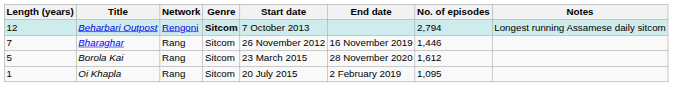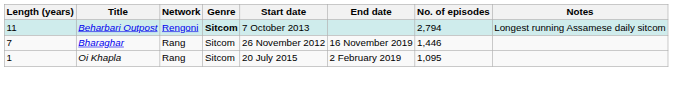 <table class="wikitable sortable" text-align:center;>
 <tr>
 <th>Length (years)</th>
 <th>Title</th>
 <th>Network</th>
 <th>Genre</th>
 <th>Start date</th>
 <th>End date</th>
 <th>No. of episodes</th>
 <th>Notes</th>
 </tr>
 <tr style="background:#cfecec">
-<td>12</td>
+<td>11</td>
 <td><em><a href='#'>Beharbari Outpost</a></em></td>
 <td><a href='#'>Rengoni</a></td>
 <td><strong>Sitcom</strong></td>
 <td>7 October 2013</td>
 <td></td>
 <td>2,794</td>
 <td>Longest running Assamese daily sitcom</td>
 </tr>
 <tr>
 <td>7</td>
 <td><em><a href='#'>Bharaghar</a></em></td>
 <td>Rang</td>
 <td>Sitcom</td>
 <td>26 November 2012</td>
 <td>16 November 2019</td>
 <td>1,446</td>
 <td></td>
 </tr>
 <tr>
-<td>5</td>
-<td><em>Borola Kai</em></td>
-<td>Rang</td>
-<td>Sitcom</td>
-<td>23 March 2015</td>
-<td>28 November 2020</td>
-<td>1,612</td>
-<td></td>
-</tr>
-<tr>
 <td>1</td>
 <td><em>Oi Khapla</em></td>
 <td>Rang</td>
 <td>Sitcom</td>
 <td>20 July 2015</td>
 <td>2 February 2019</td>
 <td>1,095</td>
 <td></td>
 </tr>
 </table>
